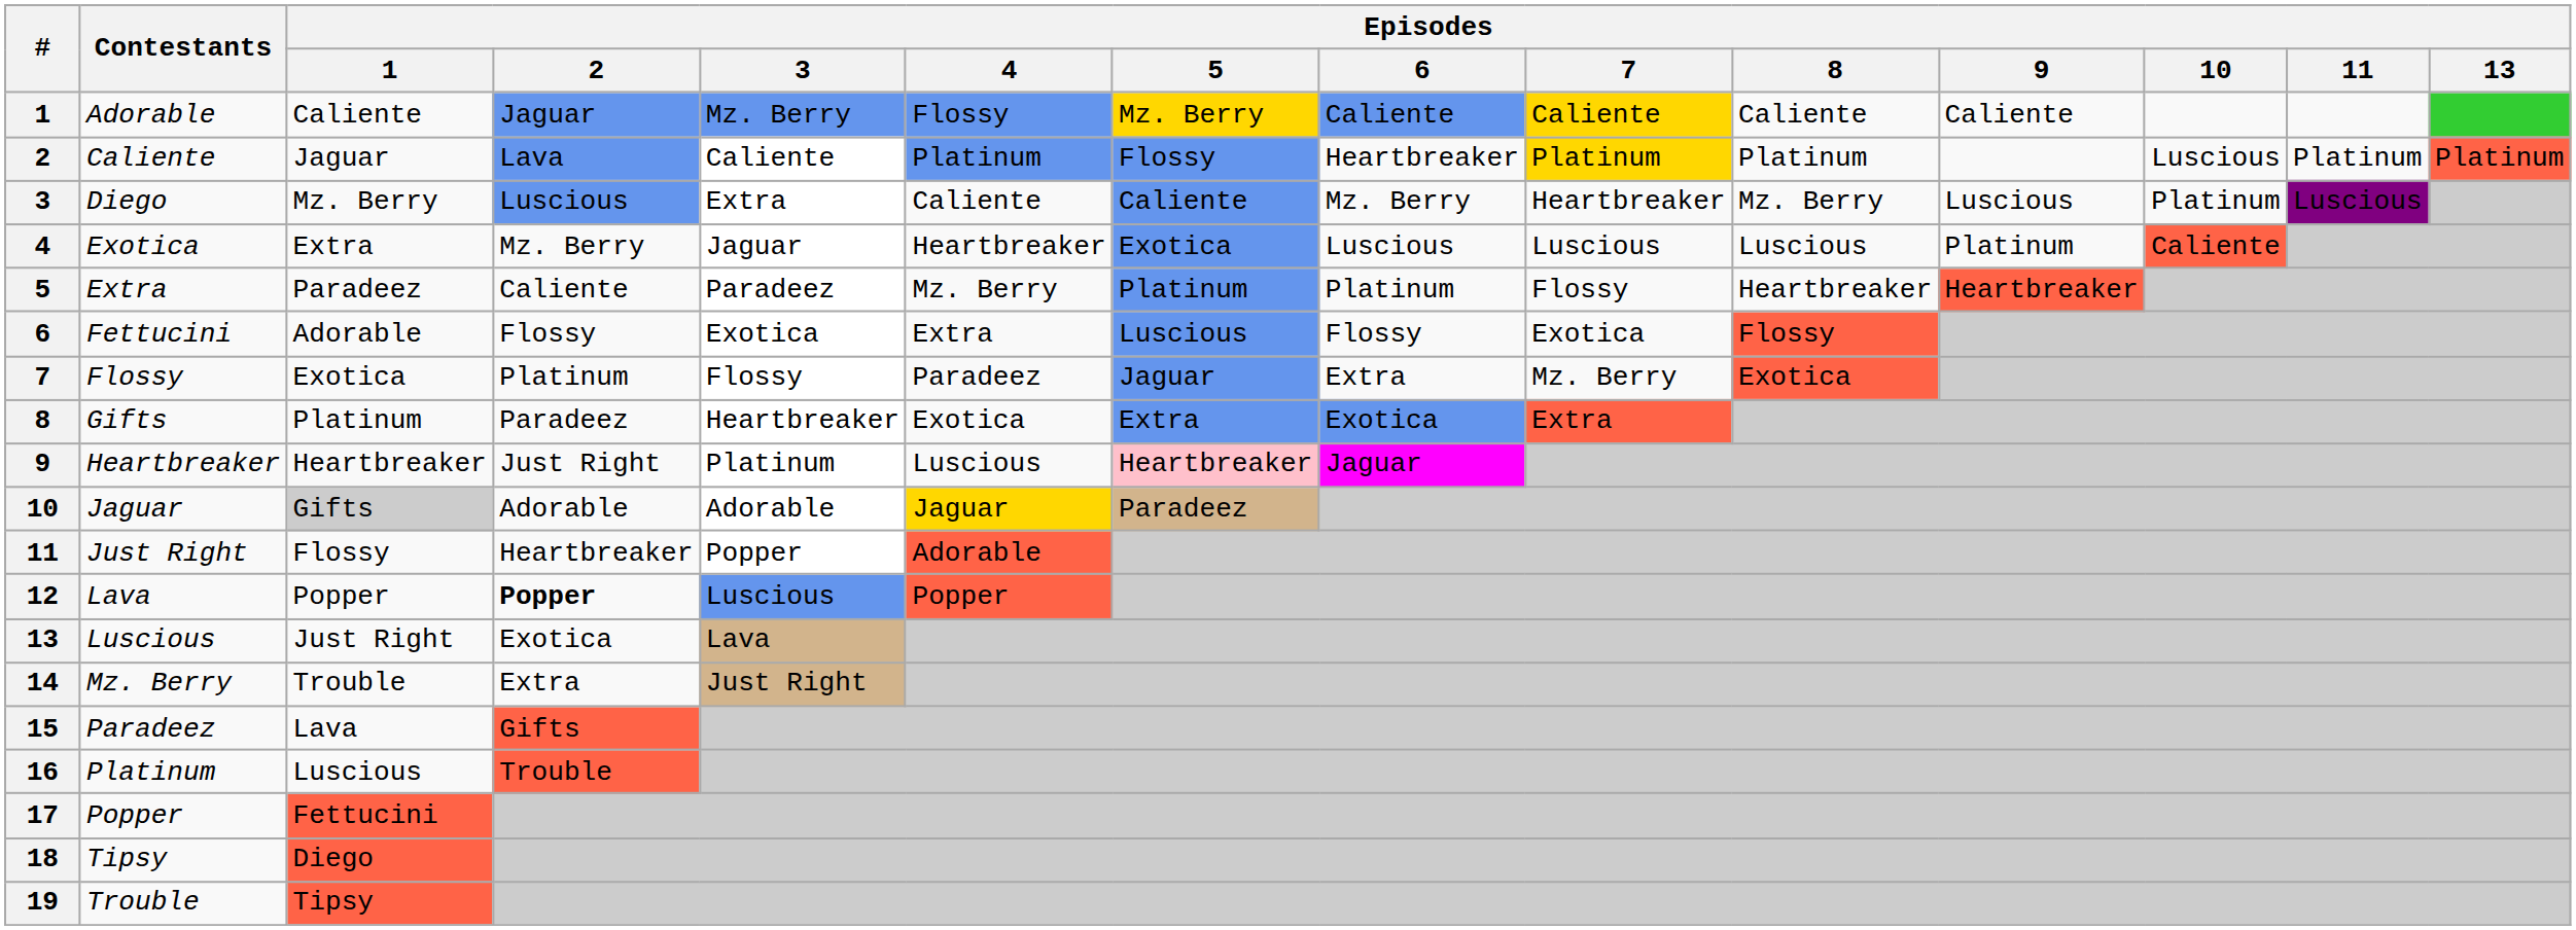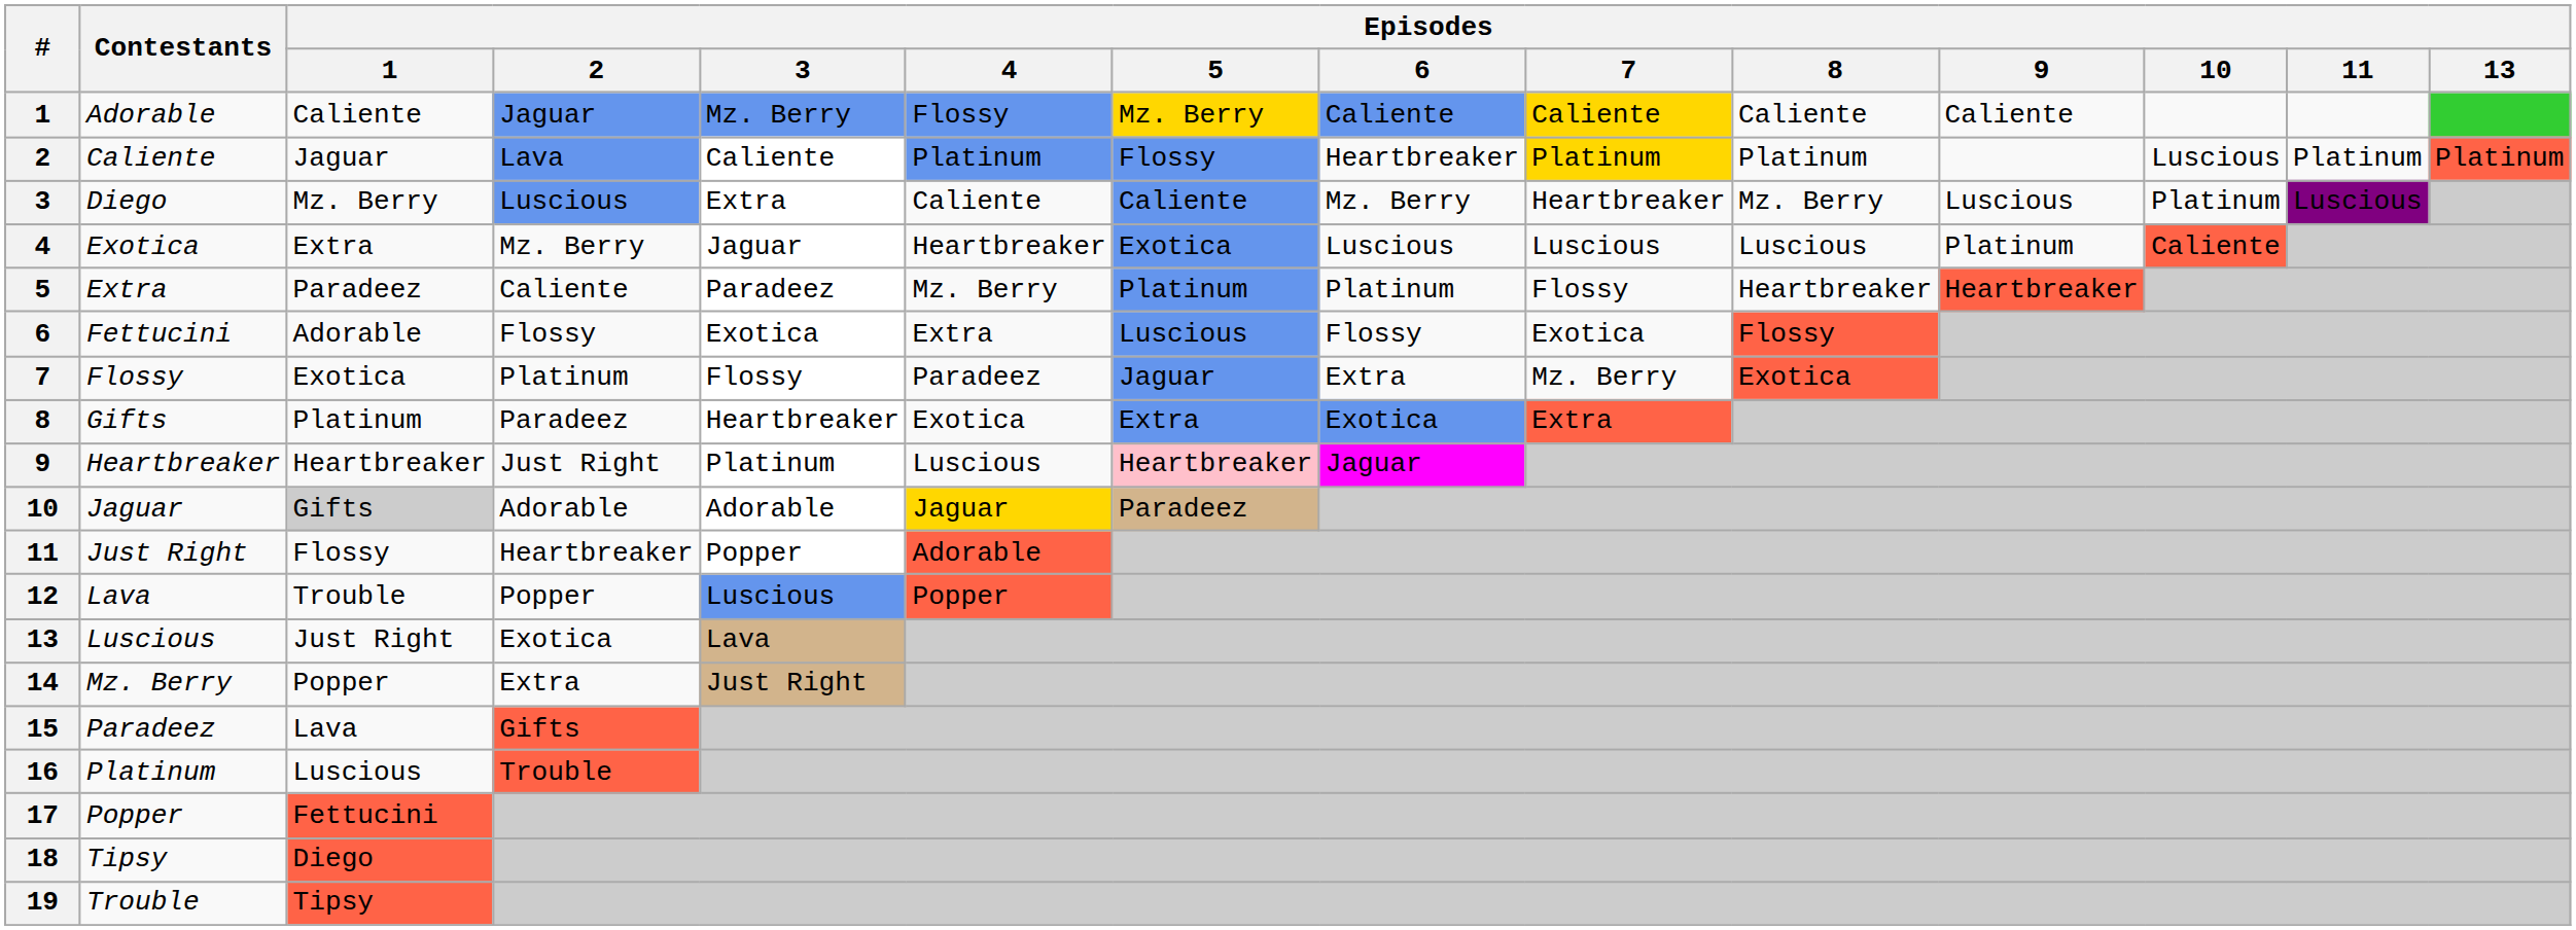 <table class="wikitable">
 <tr>
 <th width="30" rowspan=2>#</th>
 <th rowspan=2>Contestants</th>
 <th colspan=12>Episodes</th>
 </tr>
 <tr>
 <th>1</th>
 <th>2</th>
 <th>3</th>
 <th>4</th>
 <th>5</th>
 <th>6</th>
 <th>7</th>
 <th>8</th>
 <th>9</th>
 <th>10</th>
 <th>11</th>
 <th>13</th>
 </tr>
 <tr>
 <th>1</th>
 <td><em>Adorable</em></td>
 <td>Caliente</td>
 <td bgcolor="cornflowerblue">Jaguar</td>
 <td bgcolor="cornflowerblue">Mz. Berry</td>
 <td bgcolor="cornflowerblue">Flossy</td>
 <td bgcolor="gold">Mz. Berry</td>
 <td bgcolor="cornflowerblue">Caliente</td>
 <td bgcolor="gold">Caliente</td>
 <td>Caliente</td>
 <td>Caliente</td>
 <td></td>
 <td></td>
 <td bgcolor="limegreen"></td>
 </tr>
 <tr>
 <th>2</th>
 <td><em>Caliente</em></td>
 <td>Jaguar</td>
 <td bgcolor="cornflowerblue">Lava</td>
 <td bgcolor="white">Caliente</td>
 <td bgcolor="cornflowerblue">Platinum</td>
 <td bgcolor="cornflowerblue">Flossy</td>
 <td>Heartbreaker</td>
 <td bgcolor="gold">Platinum</td>
 <td>Platinum</td>
 <td></td>
 <td>Luscious</td>
 <td>Platinum</td>
 <td bgcolor="tomato">Platinum</td>
 </tr>
 <tr>
 <th>3</th>
 <td><em>Diego</em></td>
 <td>Mz. Berry</td>
 <td bgcolor="cornflowerblue">Luscious</td>
 <td bgcolor="white">Extra</td>
 <td>Caliente</td>
 <td bgcolor="cornflowerblue">Caliente</td>
 <td>Mz. Berry</td>
 <td>Heartbreaker</td>
 <td>Mz. Berry</td>
 <td>Luscious</td>
 <td>Platinum</td>
 <td bgcolor="purple"><span>Luscious</span></td>
 <td bgcolor="#CCCCCC" colspan=1></td>
 </tr>
 <tr>
 <th>4</th>
 <td><em>Exotica</em></td>
 <td>Extra</td>
 <td>Mz. Berry</td>
 <td bgcolor="white">Jaguar</td>
 <td>Heartbreaker</td>
 <td bgcolor="cornflowerblue">Exotica</td>
 <td>Luscious</td>
 <td>Luscious</td>
 <td>Luscious</td>
 <td>Platinum</td>
 <td bgcolor="tomato">Caliente</td>
 <td bgcolor="#CCCCCC" colspan=2></td>
 </tr>
 <tr>
 <th>5</th>
 <td><em>Extra</em></td>
 <td>Paradeez</td>
 <td>Caliente</td>
 <td bgcolor="white">Paradeez</td>
 <td>Mz. Berry</td>
 <td bgcolor="cornflowerblue">Platinum</td>
 <td>Platinum</td>
 <td>Flossy</td>
 <td>Heartbreaker</td>
 <td bgcolor="tomato">Heartbreaker</td>
 <td bgcolor="#CCCCCC" colspan=3></td>
 </tr>
 <tr>
 <th>6</th>
 <td><em>Fettucini</em></td>
 <td>Adorable</td>
 <td>Flossy</td>
 <td bgcolor="white">Exotica</td>
 <td>Extra</td>
 <td bgcolor="cornflowerblue">Luscious</td>
 <td>Flossy</td>
 <td>Exotica</td>
 <td bgcolor="tomato">Flossy</td>
 <td bgcolor="#CCCCCC" colspan=4></td>
 </tr>
 <tr>
 <th>7</th>
 <td><em>Flossy</em></td>
 <td>Exotica</td>
 <td>Platinum</td>
 <td bgcolor="white">Flossy</td>
 <td>Paradeez</td>
 <td bgcolor="cornflowerblue">Jaguar</td>
 <td>Extra</td>
 <td>Mz. Berry</td>
 <td bgcolor="tomato">Exotica</td>
 <td bgcolor="#CCCCCC" colspan=4></td>
 </tr>
 <tr>
 <th>8</th>
 <td><em>Gifts</em></td>
 <td>Platinum</td>
 <td>Paradeez</td>
 <td bgcolor="white">Heartbreaker</td>
 <td>Exotica</td>
 <td bgcolor="cornflowerblue">Extra</td>
 <td bgcolor="cornflowerblue">Exotica</td>
 <td bgcolor="tomato">Extra</td>
 <td bgcolor="#CCCCCC" colspan=5></td>
 </tr>
 <tr>
 <th>9</th>
 <td><em>Heartbreaker</em></td>
 <td>Heartbreaker</td>
 <td>Just Right</td>
 <td bgcolor="white">Platinum</td>
 <td>Luscious</td>
 <td bgcolor="pink">Heartbreaker</td>
 <td bgcolor="magenta">Jaguar</td>
 <td bgcolor="#CCCCCC" colspan=6></td>
 </tr>
 <tr>
 <th>10</th>
 <td><em>Jaguar</em></td>
 <td bgcolor="#CCCCCC">Gifts</td>
 <td>Adorable</td>
 <td bgcolor="white">Adorable</td>
 <td bgcolor="gold">Jaguar</td>
 <td bgcolor="tan">Paradeez</td>
 <td bgcolor="#CCCCCC" colspan=7></td>
 </tr>
 <tr>
 <th>11</th>
 <td><em>Just Right</em></td>
 <td>Flossy</td>
 <td>Heartbreaker</td>
 <td bgcolor="white">Popper</td>
 <td bgcolor="tomato">Adorable</td>
 <td bgcolor="#CCCCCC" colspan=8></td>
 </tr>
 <tr>
 <th>12</th>
 <td><em>Lava</em></td>
+<td>Trouble</td>
 <td>Popper</td>
-<td><strong>Popper</strong></td>
 <td bgcolor="cornflowerblue">Luscious</td>
 <td bgcolor="tomato">Popper</td>
 <td bgcolor="#CCCCCC" colspan=8></td>
 </tr>
 <tr>
 <th>13</th>
 <td><em>Luscious</em></td>
 <td>Just Right</td>
 <td>Exotica</td>
 <td bgcolor="tan">Lava</td>
 <td bgcolor="#CCCCCC" colspan=9></td>
 </tr>
 <tr>
 <th>14</th>
 <td><em>Mz. Berry</em></td>
-<td>Trouble</td>
+<td>Popper</td>
 <td>Extra</td>
 <td bgcolor="tan">Just Right</td>
 <td bgcolor="#CCCCCC" colspan=9></td>
 </tr>
 <tr>
 <th>15</th>
 <td><em>Paradeez</em></td>
 <td>Lava</td>
 <td bgcolor="tomato">Gifts</td>
 <td bgcolor="#CCCCCC" colspan=10></td>
 </tr>
 <tr>
 <th>16</th>
 <td><em>Platinum</em></td>
 <td>Luscious</td>
 <td bgcolor="tomato">Trouble</td>
 <td bgcolor="#CCCCCC" colspan=10></td>
 </tr>
 <tr>
 <th>17</th>
 <td><em>Popper</em></td>
 <td bgcolor="tomato">Fettucini</td>
 <td bgcolor="#CCCCCC" colspan=11></td>
 </tr>
 <tr>
 <th>18</th>
 <td><em>Tipsy</em></td>
 <td bgcolor="tomato">Diego</td>
 <td bgcolor="#CCCCCC" colspan=11></td>
 </tr>
 <tr>
 <th>19</th>
 <td><em>Trouble</em></td>
 <td bgcolor="tomato">Tipsy</td>
 <td bgcolor="#CCCCCC" colspan=11></td>
 </tr>
 <tr>
 </tr>
 </table>
